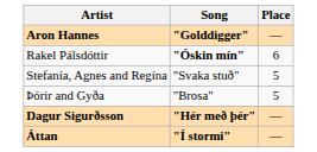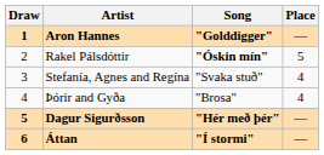 <table class="sortable wikitable" style="margin: 1em auto 1em auto">
 <tr>
+<th>Draw</th>
 <th>Artist</th>
 <th>Song</th>
 <th>Place</th>
 </tr>
 <tr style="font-weight:bold; background:navajowhite;">
+<td align="center">1</td>
 <td align="left">Aron Hannes</td>
 <td align="left">"Golddigger"</td>
 <td align="center" data-sort-value="1">—</td>
 </tr>
 <tr>
+<td align="center">2</td>
 <td align="left">Rakel Pálsdóttir</td>
 <td align="left"><strong>"Óskin mín"</strong></td>
-<td align="center">6</td>
-</tr>
-<tr>
-<td align="left">Stefanía, Agnes and Regína</td>
-<td align="left">"Svaka stuð"</td>
 <td align="center">5</td>
 </tr>
 <tr>
+<td align="center">3</td>
+<td align="left">Stefanía, Agnes and Regína</td>
+<td align="left">"Svaka stuð"</td>
+<td align="center">4</td>
+</tr>
+<tr>
+<td align="center">4</td>
 <td align="left">Þórir and Gyða</td>
 <td align="left">"Brosa"</td>
-<td align="center">5</td>
+<td align="center">4</td>
 </tr>
 <tr style="font-weight:bold; background:navajowhite;">
+<td align="center">5</td>
 <td align="left">Dagur Sigurðsson</td>
 <td align="left">"Hér með þér"</td>
 <td align="center" data-sort-value="1">—</td>
 </tr>
 <tr style="font-weight:bold; background:navajowhite;">
+<td align="center">6</td>
 <td align="left">Áttan</td>
 <td align="left">"Í stormi"</td>
 <td align="center" data-sort-value="1">—</td>
 </tr>
 </table>
